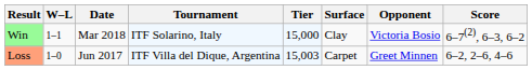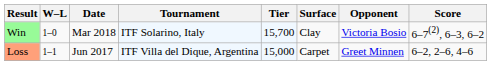 <table class="sortable wikitable">
 <tr>
 <th>Result</th>
 <th class="unsortable">W–L</th>
 <th>Date</th>
 <th>Tournament</th>
 <th>Tier</th>
 <th>Surface</th>
 <th>Opponent</th>
 <th class="unsortable">Score</th>
 </tr>
 <tr>
 <td style="background:#98fb98;">Win</td>
-<td><small>1–1</small></td>
+<td><small>1–0</small></td>
 <td>Mar 2018</td>
 <td style="background:#f0f8ff;">ITF Solarino, Italy</td>
-<td style="background:#f0f8ff;">15,000</td>
+<td style="background:#f0f8ff;">15,700</td>
 <td>Clay</td>
 <td> <a href='#'>Victoria Bosio</a></td>
 <td>6–7<sup>(2)</sup>, 6–3, 6–2</td>
 </tr>
 <tr>
 <td style="background:#ffa07a;">Loss</td>
-<td><small>1–0</small></td>
+<td><small>1–1</small></td>
 <td>Jun 2017</td>
 <td style="background:#f0f8ff;">ITF Villa del Dique, Argentina</td>
-<td style="background:#f0f8ff;">15,003</td>
+<td style="background:#f0f8ff;">15,000</td>
 <td>Carpet</td>
 <td> <a href='#'>Greet Minnen</a></td>
 <td>6–2, 2–6, 4–6</td>
 </tr>
 </table>
